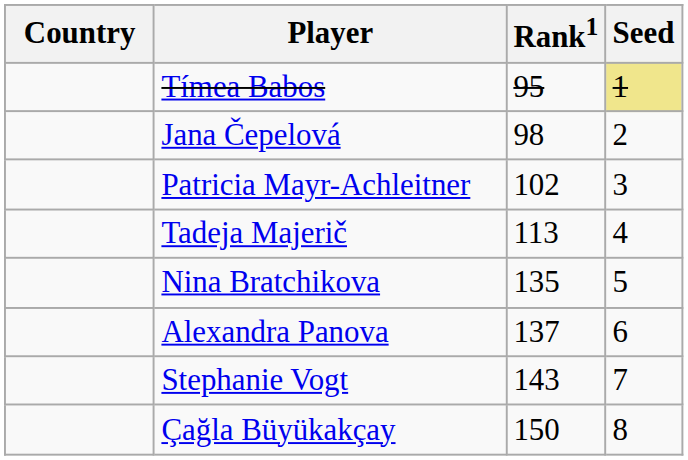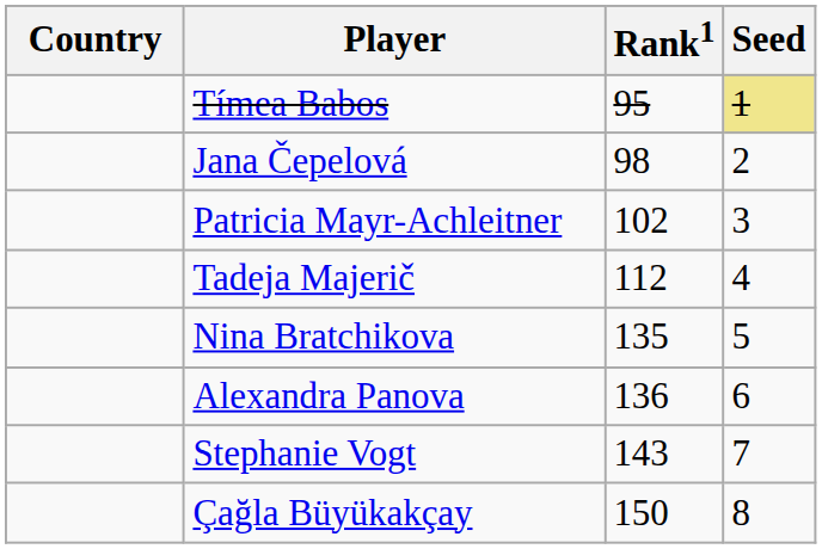 <table class="sortable wikitable">
 <tr>
 <th width="70">Country</th>
 <th width="175">Player</th>
 <th>Rank<sup>1</sup></th>
 <th>Seed</th>
 </tr>
 <tr>
 <td></td>
 <td><s><a href='#'>Tímea Babos</a></s></td>
 <td><s>95</s></td>
 <td style="background: khaki;"><s>1</s></td>
 </tr>
 <tr>
 <td></td>
 <td><a href='#'>Jana Čepelová</a></td>
 <td>98</td>
 <td>2</td>
 </tr>
 <tr>
 <td></td>
 <td><a href='#'>Patricia Mayr-Achleitner</a></td>
 <td>102</td>
 <td>3</td>
 </tr>
 <tr>
 <td></td>
 <td><a href='#'>Tadeja Majerič</a></td>
-<td>113</td>
+<td>112</td>
 <td>4</td>
 </tr>
 <tr>
 <td></td>
 <td><a href='#'>Nina Bratchikova</a></td>
 <td>135</td>
 <td>5</td>
 </tr>
 <tr>
 <td></td>
 <td><a href='#'>Alexandra Panova</a></td>
-<td>137</td>
+<td>136</td>
 <td>6</td>
 </tr>
 <tr>
 <td></td>
 <td><a href='#'>Stephanie Vogt</a></td>
 <td>143</td>
 <td>7</td>
 </tr>
 <tr>
 <td></td>
 <td><a href='#'>Çağla Büyükakçay</a></td>
 <td>150</td>
 <td>8</td>
 </tr>
 </table>
